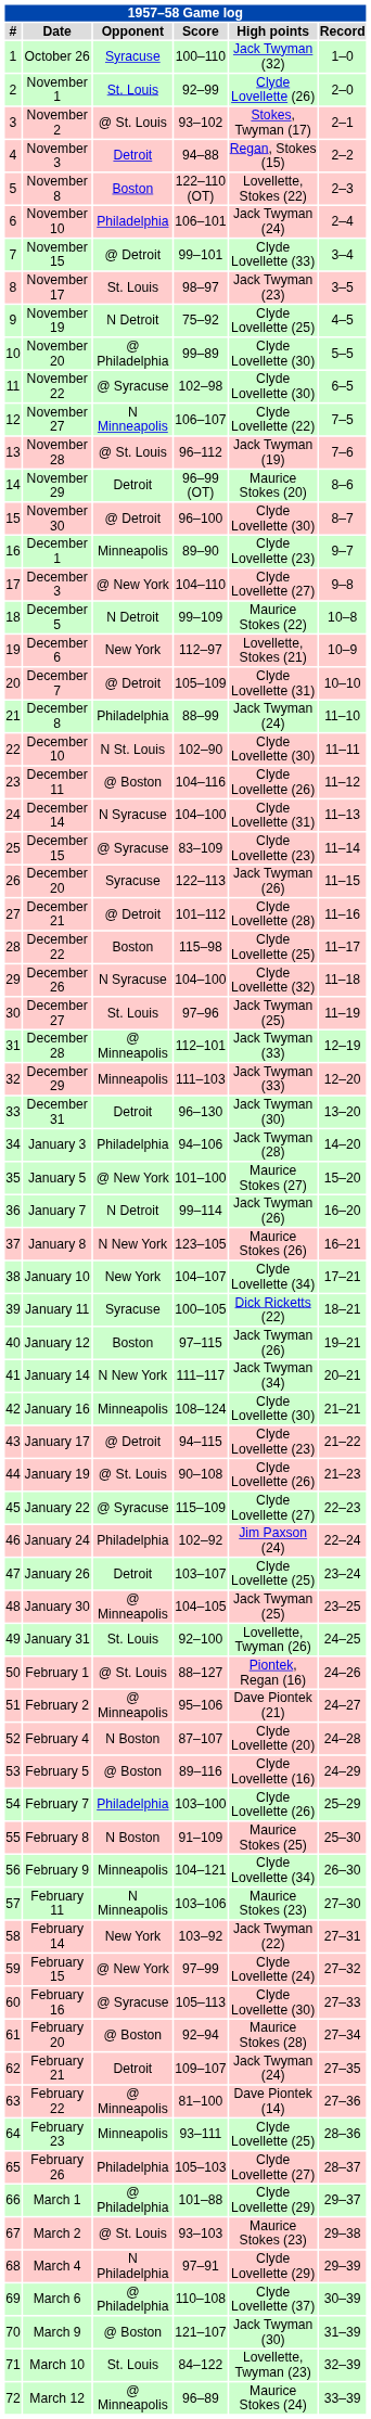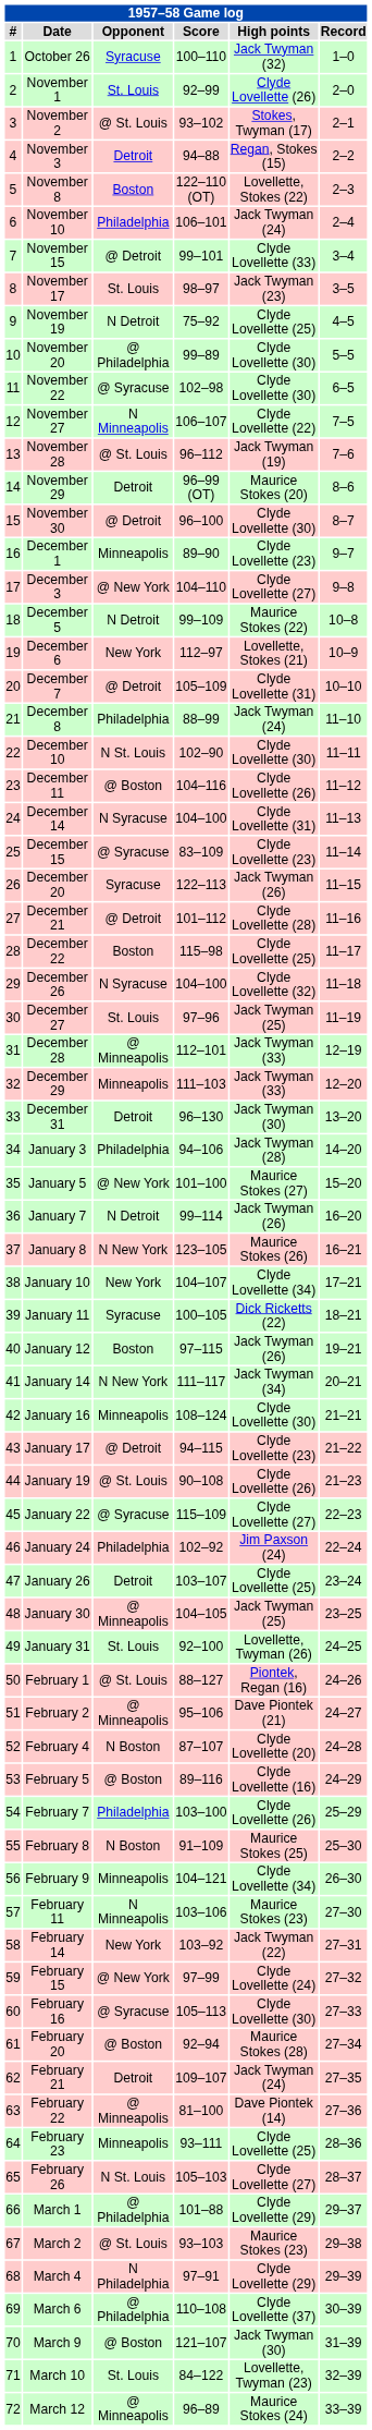 <table class="toccolours collapsible" width=50% style="clear:both; margin:1.5em auto; text-align:center">
 <tr>
 <th colspan=11 style="background:#0046AD; color:white;">1957–58 Game log</th>
 </tr>
 <tr align="center" bgcolor="#dddddd">
 <td><strong>#</strong></td>
 <td><strong>Date</strong></td>
 <td><strong>Opponent</strong></td>
 <td><strong>Score</strong></td>
 <td><strong>High points</strong></td>
 <td><strong>Record</strong></td>
 </tr>
 <tr align="center" bgcolor="ccffcc">
 <td>1</td>
 <td>October 26</td>
 <td><a href='#'>Syracuse</a></td>
 <td>100–110</td>
 <td><a href='#'>Jack Twyman</a> (32)</td>
 <td>1–0</td>
 </tr>
 <tr align="center" bgcolor="ccffcc">
 <td>2</td>
 <td>November 1</td>
 <td><a href='#'>St. Louis</a></td>
 <td>92–99</td>
 <td><a href='#'>Clyde Lovellette</a> (26)</td>
 <td>2–0</td>
 </tr>
 <tr align="center" bgcolor="ffcccc">
 <td>3</td>
 <td>November 2</td>
 <td>@ St. Louis</td>
 <td>93–102</td>
 <td><a href='#'>Stokes</a>, Twyman (17)</td>
 <td>2–1</td>
 </tr>
 <tr align="center" bgcolor="ffcccc">
 <td>4</td>
 <td>November 3</td>
 <td><a href='#'>Detroit</a></td>
 <td>94–88</td>
 <td><a href='#'>Regan</a>, Stokes (15)</td>
 <td>2–2</td>
 </tr>
 <tr align="center" bgcolor="ffcccc">
 <td>5</td>
 <td>November 8</td>
 <td><a href='#'>Boston</a></td>
 <td>122–110 (OT)</td>
 <td>Lovellette, Stokes (22)</td>
 <td>2–3</td>
 </tr>
 <tr align="center" bgcolor="ffcccc">
 <td>6</td>
 <td>November 10</td>
 <td><a href='#'>Philadelphia</a></td>
 <td>106–101</td>
 <td>Jack Twyman (24)</td>
 <td>2–4</td>
 </tr>
 <tr align="center" bgcolor="ccffcc">
 <td>7</td>
 <td>November 15</td>
 <td>@ Detroit</td>
 <td>99–101</td>
 <td>Clyde Lovellette (33)</td>
 <td>3–4</td>
 </tr>
 <tr align="center" bgcolor="ffcccc">
 <td>8</td>
 <td>November 17</td>
 <td>St. Louis</td>
 <td>98–97</td>
 <td>Jack Twyman (23)</td>
 <td>3–5</td>
 </tr>
 <tr align="center" bgcolor="ccffcc">
 <td>9</td>
 <td>November 19</td>
 <td>N Detroit</td>
 <td>75–92</td>
 <td>Clyde Lovellette (25)</td>
 <td>4–5</td>
 </tr>
 <tr align="center" bgcolor="ccffcc">
 <td>10</td>
 <td>November 20</td>
 <td>@ Philadelphia</td>
 <td>99–89</td>
 <td>Clyde Lovellette (30)</td>
 <td>5–5</td>
 </tr>
 <tr align="center" bgcolor="ccffcc">
 <td>11</td>
 <td>November 22</td>
 <td>@ Syracuse</td>
 <td>102–98</td>
 <td>Clyde Lovellette (30)</td>
 <td>6–5</td>
 </tr>
 <tr align="center" bgcolor="ccffcc">
 <td>12</td>
 <td>November 27</td>
 <td>N <a href='#'>Minneapolis</a></td>
 <td>106–107</td>
 <td>Clyde Lovellette (22)</td>
 <td>7–5</td>
 </tr>
 <tr align="center" bgcolor="ffcccc">
 <td>13</td>
 <td>November 28</td>
 <td>@ St. Louis</td>
 <td>96–112</td>
 <td>Jack Twyman (19)</td>
 <td>7–6</td>
 </tr>
 <tr align="center" bgcolor="ccffcc">
 <td>14</td>
 <td>November 29</td>
 <td>Detroit</td>
 <td>96–99 (OT)</td>
 <td>Maurice Stokes (20)</td>
 <td>8–6</td>
 </tr>
 <tr align="center" bgcolor="ffcccc">
 <td>15</td>
 <td>November 30</td>
 <td>@ Detroit</td>
 <td>96–100</td>
 <td>Clyde Lovellette (30)</td>
 <td>8–7</td>
 </tr>
 <tr align="center" bgcolor="ccffcc">
 <td>16</td>
 <td>December 1</td>
 <td>Minneapolis</td>
 <td>89–90</td>
 <td>Clyde Lovellette (23)</td>
 <td>9–7</td>
 </tr>
 <tr align="center" bgcolor="ffcccc">
 <td>17</td>
 <td>December 3</td>
 <td>@ New York</td>
 <td>104–110</td>
 <td>Clyde Lovellette (27)</td>
 <td>9–8</td>
 </tr>
 <tr align="center" bgcolor="ccffcc">
 <td>18</td>
 <td>December 5</td>
 <td>N Detroit</td>
 <td>99–109</td>
 <td>Maurice Stokes (22)</td>
 <td>10–8</td>
 </tr>
 <tr align="center" bgcolor="ffcccc">
 <td>19</td>
 <td>December 6</td>
 <td>New York</td>
 <td>112–97</td>
 <td>Lovellette, Stokes (21)</td>
 <td>10–9</td>
 </tr>
 <tr align="center" bgcolor="ffcccc">
 <td>20</td>
 <td>December 7</td>
 <td>@ Detroit</td>
 <td>105–109</td>
 <td>Clyde Lovellette (31)</td>
 <td>10–10</td>
 </tr>
 <tr align="center" bgcolor="ccffcc">
 <td>21</td>
 <td>December 8</td>
 <td>Philadelphia</td>
 <td>88–99</td>
 <td>Jack Twyman (24)</td>
 <td>11–10</td>
 </tr>
 <tr align="center" bgcolor="ffcccc">
 <td>22</td>
 <td>December 10</td>
 <td>N St. Louis</td>
 <td>102–90</td>
 <td>Clyde Lovellette (30)</td>
 <td>11–11</td>
 </tr>
 <tr align="center" bgcolor="ffcccc">
 <td>23</td>
 <td>December 11</td>
 <td>@ Boston</td>
 <td>104–116</td>
 <td>Clyde Lovellette (26)</td>
 <td>11–12</td>
 </tr>
 <tr align="center" bgcolor="ffcccc">
 <td>24</td>
 <td>December 14</td>
 <td>N Syracuse</td>
 <td>104–100</td>
 <td>Clyde Lovellette (31)</td>
 <td>11–13</td>
 </tr>
 <tr align="center" bgcolor="ffcccc">
 <td>25</td>
 <td>December 15</td>
 <td>@ Syracuse</td>
 <td>83–109</td>
 <td>Clyde Lovellette (23)</td>
 <td>11–14</td>
 </tr>
 <tr align="center" bgcolor="ffcccc">
 <td>26</td>
 <td>December 20</td>
 <td>Syracuse</td>
 <td>122–113</td>
 <td>Jack Twyman (26)</td>
 <td>11–15</td>
 </tr>
 <tr align="center" bgcolor="ffcccc">
 <td>27</td>
 <td>December 21</td>
 <td>@ Detroit</td>
 <td>101–112</td>
 <td>Clyde Lovellette (28)</td>
 <td>11–16</td>
 </tr>
 <tr align="center" bgcolor="ffcccc">
 <td>28</td>
 <td>December 22</td>
 <td>Boston</td>
 <td>115–98</td>
 <td>Clyde Lovellette (25)</td>
 <td>11–17</td>
 </tr>
 <tr align="center" bgcolor="ffcccc">
 <td>29</td>
 <td>December 26</td>
 <td>N Syracuse</td>
 <td>104–100</td>
 <td>Clyde Lovellette (32)</td>
 <td>11–18</td>
 </tr>
 <tr align="center" bgcolor="ffcccc">
 <td>30</td>
 <td>December 27</td>
 <td>St. Louis</td>
 <td>97–96</td>
 <td>Jack Twyman (25)</td>
 <td>11–19</td>
 </tr>
 <tr align="center" bgcolor="ccffcc">
 <td>31</td>
 <td>December 28</td>
 <td>@ Minneapolis</td>
 <td>112–101</td>
 <td>Jack Twyman (33)</td>
 <td>12–19</td>
 </tr>
 <tr align="center" bgcolor="ffcccc">
 <td>32</td>
 <td>December 29</td>
 <td>Minneapolis</td>
 <td>111–103</td>
 <td>Jack Twyman (33)</td>
 <td>12–20</td>
 </tr>
 <tr align="center" bgcolor="ccffcc">
 <td>33</td>
 <td>December 31</td>
 <td>Detroit</td>
 <td>96–130</td>
 <td>Jack Twyman (30)</td>
 <td>13–20</td>
 </tr>
 <tr align="center" bgcolor="ccffcc">
 <td>34</td>
 <td>January 3</td>
 <td>Philadelphia</td>
 <td>94–106</td>
 <td>Jack Twyman (28)</td>
 <td>14–20</td>
 </tr>
 <tr align="center" bgcolor="ccffcc">
 <td>35</td>
 <td>January 5</td>
 <td>@ New York</td>
 <td>101–100</td>
 <td>Maurice Stokes (27)</td>
 <td>15–20</td>
 </tr>
 <tr align="center" bgcolor="ccffcc">
 <td>36</td>
 <td>January 7</td>
 <td>N Detroit</td>
 <td>99–114</td>
 <td>Jack Twyman (26)</td>
 <td>16–20</td>
 </tr>
 <tr align="center" bgcolor="ffcccc">
 <td>37</td>
 <td>January 8</td>
 <td>N New York</td>
 <td>123–105</td>
 <td>Maurice Stokes (26)</td>
 <td>16–21</td>
 </tr>
 <tr align="center" bgcolor="ccffcc">
 <td>38</td>
 <td>January 10</td>
 <td>New York</td>
 <td>104–107</td>
 <td>Clyde Lovellette (34)</td>
 <td>17–21</td>
 </tr>
 <tr align="center" bgcolor="ccffcc">
 <td>39</td>
 <td>January 11</td>
 <td>Syracuse</td>
 <td>100–105</td>
 <td><a href='#'>Dick Ricketts</a> (22)</td>
 <td>18–21</td>
 </tr>
 <tr align="center" bgcolor="ccffcc">
 <td>40</td>
 <td>January 12</td>
 <td>Boston</td>
 <td>97–115</td>
 <td>Jack Twyman (26)</td>
 <td>19–21</td>
 </tr>
 <tr align="center" bgcolor="ccffcc">
 <td>41</td>
 <td>January 14</td>
 <td>N New York</td>
 <td>111–117</td>
 <td>Jack Twyman (34)</td>
 <td>20–21</td>
 </tr>
 <tr align="center" bgcolor="ccffcc">
 <td>42</td>
 <td>January 16</td>
 <td>Minneapolis</td>
 <td>108–124</td>
 <td>Clyde Lovellette (30)</td>
 <td>21–21</td>
 </tr>
 <tr align="center" bgcolor="ffcccc">
 <td>43</td>
 <td>January 17</td>
 <td>@ Detroit</td>
 <td>94–115</td>
 <td>Clyde Lovellette (23)</td>
 <td>21–22</td>
 </tr>
 <tr align="center" bgcolor="ffcccc">
 <td>44</td>
 <td>January 19</td>
 <td>@ St. Louis</td>
 <td>90–108</td>
 <td>Clyde Lovellette (26)</td>
 <td>21–23</td>
 </tr>
 <tr align="center" bgcolor="ccffcc">
 <td>45</td>
 <td>January 22</td>
 <td>@ Syracuse</td>
 <td>115–109</td>
 <td>Clyde Lovellette (27)</td>
 <td>22–23</td>
 </tr>
 <tr align="center" bgcolor="ffcccc">
 <td>46</td>
 <td>January 24</td>
 <td>Philadelphia</td>
 <td>102–92</td>
 <td><a href='#'>Jim Paxson</a> (24)</td>
 <td>22–24</td>
 </tr>
 <tr align="center" bgcolor="ccffcc">
 <td>47</td>
 <td>January 26</td>
 <td>Detroit</td>
 <td>103–107</td>
 <td>Clyde Lovellette (25)</td>
 <td>23–24</td>
 </tr>
 <tr align="center" bgcolor="ffcccc">
 <td>48</td>
 <td>January 30</td>
 <td>@ Minneapolis</td>
 <td>104–105</td>
 <td>Jack Twyman (25)</td>
 <td>23–25</td>
 </tr>
 <tr align="center" bgcolor="ccffcc">
 <td>49</td>
 <td>January 31</td>
 <td>St. Louis</td>
 <td>92–100</td>
 <td>Lovellette, Twyman (26)</td>
 <td>24–25</td>
 </tr>
 <tr align="center" bgcolor="ffcccc">
 <td>50</td>
 <td>February 1</td>
 <td>@ St. Louis</td>
 <td>88–127</td>
 <td><a href='#'>Piontek</a>, Regan (16)</td>
 <td>24–26</td>
 </tr>
 <tr align="center" bgcolor="ffcccc">
 <td>51</td>
 <td>February 2</td>
 <td>@ Minneapolis</td>
 <td>95–106</td>
 <td>Dave Piontek (21)</td>
 <td>24–27</td>
 </tr>
 <tr align="center" bgcolor="ffcccc">
 <td>52</td>
 <td>February 4</td>
 <td>N Boston</td>
 <td>87–107</td>
 <td>Clyde Lovellette (20)</td>
 <td>24–28</td>
 </tr>
 <tr align="center" bgcolor="ffcccc">
 <td>53</td>
 <td>February 5</td>
 <td>@ Boston</td>
 <td>89–116</td>
 <td>Clyde Lovellette (16)</td>
 <td>24–29</td>
 </tr>
 <tr align="center" bgcolor="ccffcc">
 <td>54</td>
 <td>February 7</td>
 <td><a href='#'>Philadelphia</a></td>
 <td>103–100</td>
 <td>Clyde Lovellette (26)</td>
 <td>25–29</td>
 </tr>
 <tr align="center" bgcolor="ffcccc">
 <td>55</td>
 <td>February 8</td>
 <td>N Boston</td>
 <td>91–109</td>
 <td>Maurice Stokes (25)</td>
 <td>25–30</td>
 </tr>
 <tr align="center" bgcolor="ccffcc">
 <td>56</td>
 <td>February 9</td>
 <td>Minneapolis</td>
 <td>104–121</td>
 <td>Clyde Lovellette (34)</td>
 <td>26–30</td>
 </tr>
 <tr align="center" bgcolor="ccffcc">
 <td>57</td>
 <td>February 11</td>
 <td>N Minneapolis</td>
 <td>103–106</td>
 <td>Maurice Stokes (23)</td>
 <td>27–30</td>
 </tr>
 <tr align="center" bgcolor="ffcccc">
 <td>58</td>
 <td>February 14</td>
 <td>New York</td>
 <td>103–92</td>
 <td>Jack Twyman (22)</td>
 <td>27–31</td>
 </tr>
 <tr align="center" bgcolor="ffcccc">
 <td>59</td>
 <td>February 15</td>
 <td>@ New York</td>
 <td>97–99</td>
 <td>Clyde Lovellette (24)</td>
 <td>27–32</td>
 </tr>
 <tr align="center" bgcolor="ffcccc">
 <td>60</td>
 <td>February 16</td>
 <td>@ Syracuse</td>
 <td>105–113</td>
 <td>Clyde Lovellette (30)</td>
 <td>27–33</td>
 </tr>
 <tr align="center" bgcolor="ffcccc">
 <td>61</td>
 <td>February 20</td>
 <td>@ Boston</td>
 <td>92–94</td>
 <td>Maurice Stokes (28)</td>
 <td>27–34</td>
 </tr>
 <tr align="center" bgcolor="ffcccc">
 <td>62</td>
 <td>February 21</td>
 <td>Detroit</td>
 <td>109–107</td>
 <td>Jack Twyman (24)</td>
 <td>27–35</td>
 </tr>
 <tr align="center" bgcolor="ffcccc">
 <td>63</td>
 <td>February 22</td>
 <td>@ Minneapolis</td>
 <td>81–100</td>
 <td>Dave Piontek (14)</td>
 <td>27–36</td>
 </tr>
 <tr align="center" bgcolor="ccffcc">
 <td>64</td>
 <td>February 23</td>
 <td>Minneapolis</td>
 <td>93–111</td>
 <td>Clyde Lovellette (25)</td>
 <td>28–36</td>
 </tr>
 <tr align="center" bgcolor="ffcccc">
 <td>65</td>
 <td>February 26</td>
-<td>Philadelphia</td>
+<td>N St. Louis</td>
 <td>105–103</td>
 <td>Clyde Lovellette (27)</td>
 <td>28–37</td>
 </tr>
 <tr align="center" bgcolor="ccffcc">
 <td>66</td>
 <td>March 1</td>
 <td>@ Philadelphia</td>
 <td>101–88</td>
 <td>Clyde Lovellette (29)</td>
 <td>29–37</td>
 </tr>
 <tr align="center" bgcolor="ffcccc">
 <td>67</td>
 <td>March 2</td>
 <td>@ St. Louis</td>
 <td>93–103</td>
 <td>Maurice Stokes (23)</td>
 <td>29–38</td>
 </tr>
 <tr align="center" bgcolor="ffcccc">
 <td>68</td>
 <td>March 4</td>
 <td>N Philadelphia</td>
 <td>97–91</td>
 <td>Clyde Lovellette (29)</td>
 <td>29–39</td>
 </tr>
 <tr align="center" bgcolor="ccffcc">
 <td>69</td>
 <td>March 6</td>
 <td>@ Philadelphia</td>
 <td>110–108</td>
 <td>Clyde Lovellette (37)</td>
 <td>30–39</td>
 </tr>
 <tr align="center" bgcolor="ccffcc">
 <td>70</td>
 <td>March 9</td>
 <td>@ Boston</td>
 <td>121–107</td>
 <td>Jack Twyman (30)</td>
 <td>31–39</td>
 </tr>
 <tr align="center" bgcolor="ccffcc">
 <td>71</td>
 <td>March 10</td>
 <td>St. Louis</td>
 <td>84–122</td>
 <td>Lovellette, Twyman (23)</td>
 <td>32–39</td>
 </tr>
 <tr align="center" bgcolor="ccffcc">
 <td>72</td>
 <td>March 12</td>
 <td>@ Minneapolis</td>
 <td>96–89</td>
 <td>Maurice Stokes (24)</td>
 <td>33–39</td>
 </tr>
 </table>
